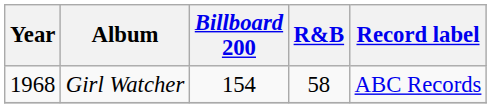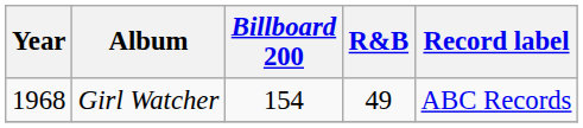 <table class="wikitable" style=text-align:center;>
 <tr>
 <th>Year</th>
 <th>Album</th>
 <th><a href='#'><em>Billboard</em><br>200</a></th>
 <th><a href='#'>R&B</a></th>
 <th><a href='#'>Record label</a></th>
 </tr>
 <tr>
 <td>1968</td>
 <td align=left><em>Girl Watcher</em></td>
 <td>154</td>
-<td>58</td>
+<td>49</td>
 <td rowspan="1"><a href='#'>ABC Records</a></td>
 </tr>
 <tr>
 </tr>
 </table>
